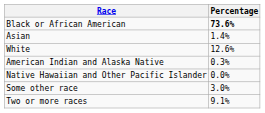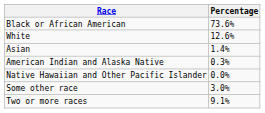 <table class="wikitable">
 <tr>
 <th><a href='#'>Race</a></th>
 <th>Percentage</th>
 </tr>
 <tr>
 <td>Black or African American</td>
-<td><strong>73.6%</strong></td>
+<td>73.6%</td>
+</tr>
+<tr>
+<td>White</td>
+<td>12.6%</td>
 </tr>
 <tr>
 <td>Asian</td>
 <td>1.4%</td>
-</tr>
-<tr>
-<td>White</td>
-<td>12.6%</td>
 </tr>
 <tr>
 <td>American Indian and Alaska Native</td>
 <td>0.3%</td>
 </tr>
 <tr>
 <td>Native Hawaiian and Other Pacific Islander</td>
 <td>0.0%</td>
 </tr>
 <tr>
 <td>Some other race</td>
 <td>3.0%</td>
 </tr>
 <tr>
 <td>Two or more races</td>
 <td>9.1%</td>
 </tr>
 </table>
